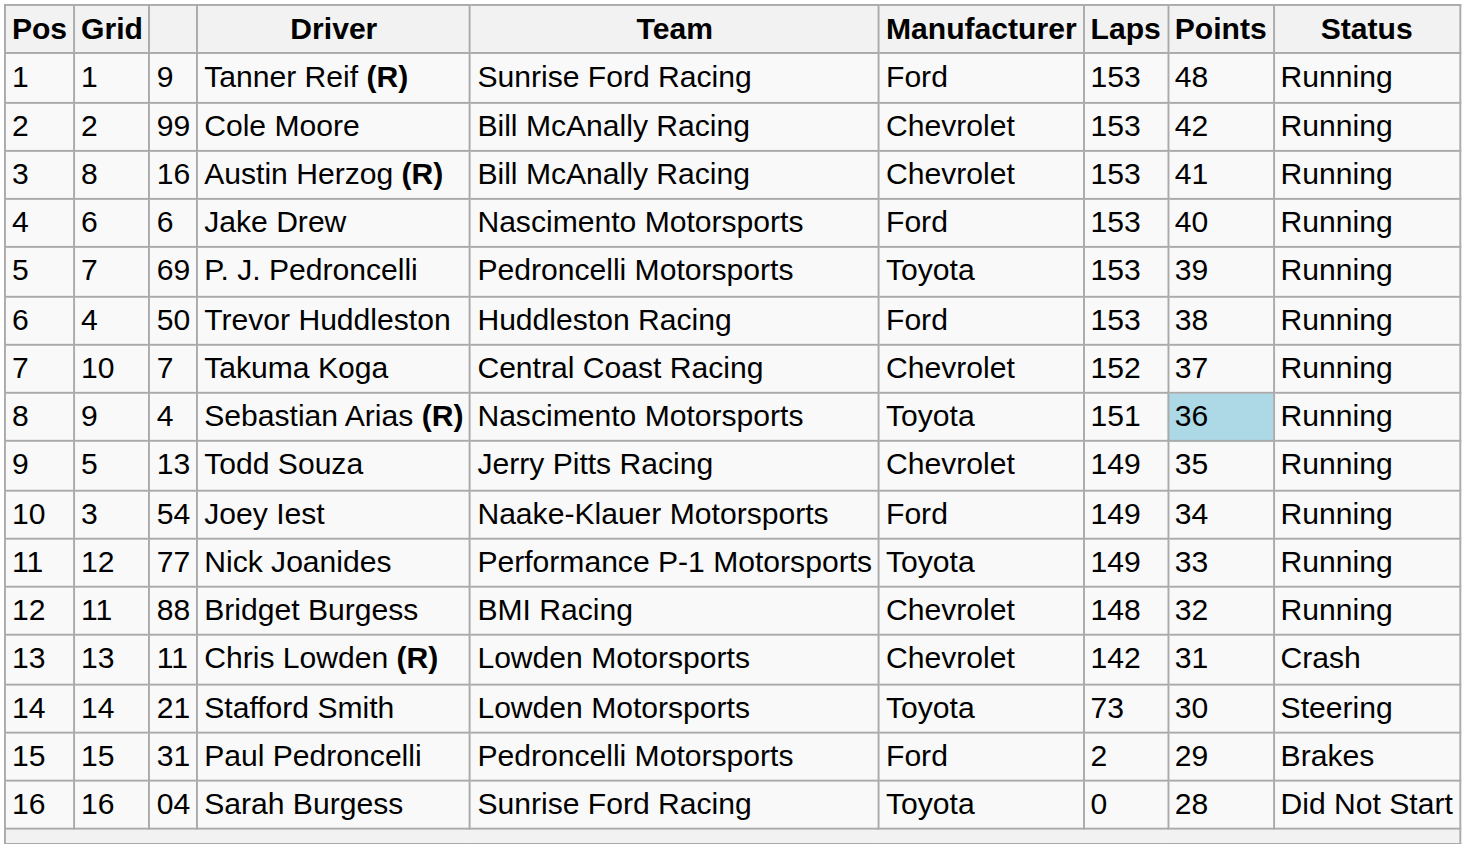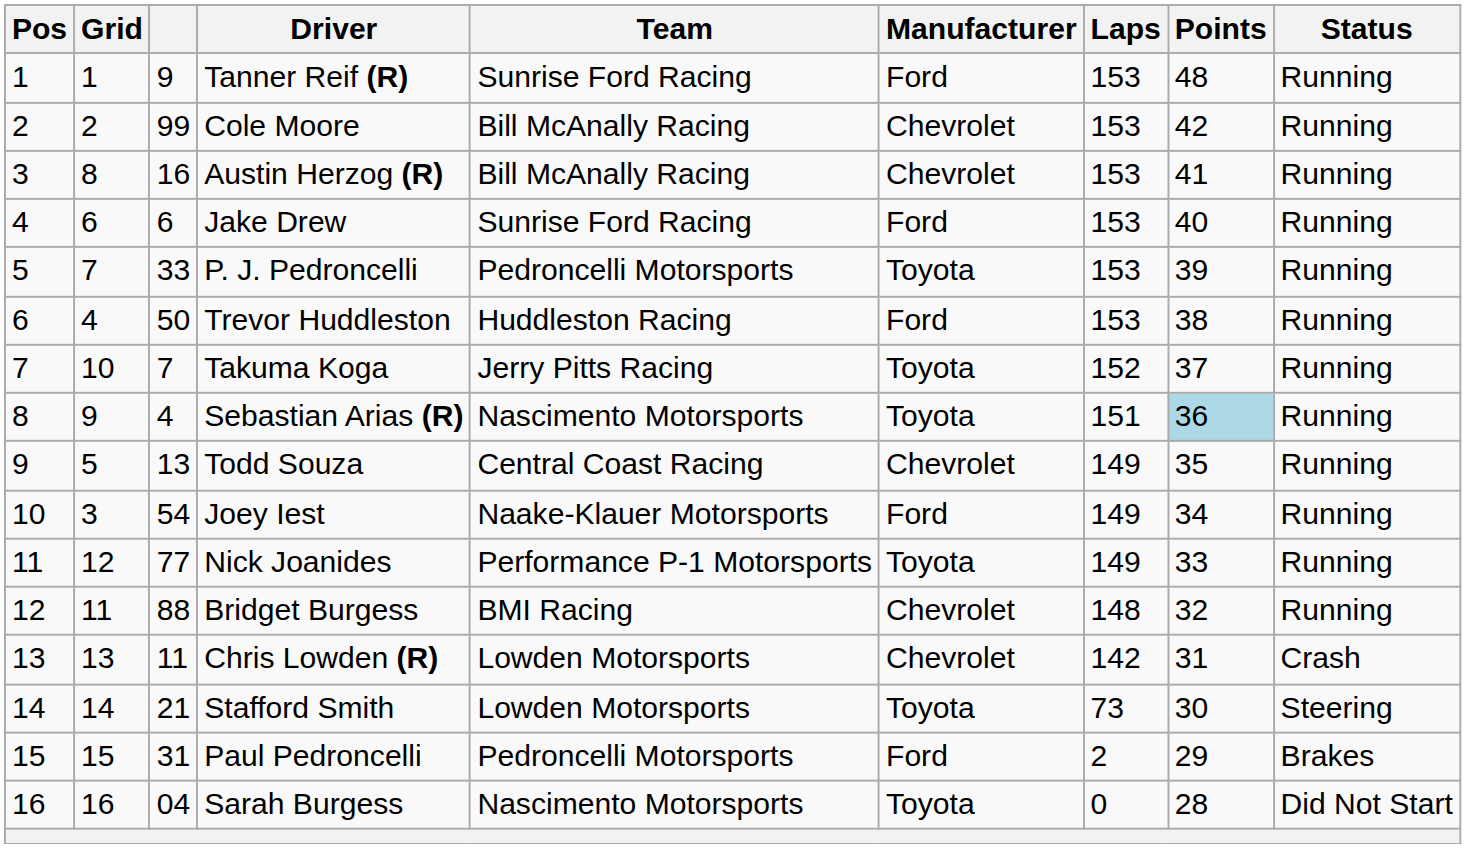 <table class="wikitable" style="font-size:98%">
 <tr>
 <th>Pos</th>
 <th>Grid</th>
 <th></th>
 <th>Driver</th>
 <th>Team</th>
 <th>Manufacturer</th>
 <th>Laps</th>
 <th>Points</th>
 <th>Status</th>
 </tr>
 <tr>
 <td>1</td>
 <td>1</td>
 <td>9</td>
 <td>Tanner Reif <strong>(R)</strong></td>
 <td>Sunrise Ford Racing</td>
 <td>Ford</td>
 <td>153</td>
 <td>48</td>
 <td>Running</td>
 </tr>
 <tr>
 <td>2</td>
 <td>2</td>
 <td>99</td>
 <td>Cole Moore</td>
 <td>Bill McAnally Racing</td>
 <td>Chevrolet</td>
 <td>153</td>
 <td>42</td>
 <td>Running</td>
 </tr>
 <tr>
 <td>3</td>
 <td>8</td>
 <td>16</td>
 <td>Austin Herzog <strong>(R)</strong></td>
 <td>Bill McAnally Racing</td>
 <td>Chevrolet</td>
 <td>153</td>
 <td>41</td>
 <td>Running</td>
 </tr>
 <tr>
 <td>4</td>
 <td>6</td>
 <td>6</td>
 <td>Jake Drew</td>
-<td>Nascimento Motorsports</td>
+<td>Sunrise Ford Racing</td>
 <td>Ford</td>
 <td>153</td>
 <td>40</td>
 <td>Running</td>
 </tr>
 <tr>
 <td>5</td>
 <td>7</td>
-<td>69</td>
+<td>33</td>
 <td>P. J. Pedroncelli</td>
 <td>Pedroncelli Motorsports</td>
 <td>Toyota</td>
 <td>153</td>
 <td>39</td>
 <td>Running</td>
 </tr>
 <tr>
 <td>6</td>
 <td>4</td>
 <td>50</td>
 <td>Trevor Huddleston</td>
 <td>Huddleston Racing</td>
 <td>Ford</td>
 <td>153</td>
 <td>38</td>
 <td>Running</td>
 </tr>
 <tr>
 <td>7</td>
 <td>10</td>
 <td>7</td>
 <td>Takuma Koga</td>
-<td>Central Coast Racing</td>
-<td>Chevrolet</td>
+<td>Jerry Pitts Racing</td>
+<td>Toyota</td>
 <td>152</td>
 <td>37</td>
 <td>Running</td>
 </tr>
 <tr>
 <td>8</td>
 <td>9</td>
 <td>4</td>
 <td>Sebastian Arias <strong>(R)</strong></td>
 <td>Nascimento Motorsports</td>
 <td>Toyota</td>
 <td>151</td>
 <td style="background: lightblue;">36</td>
 <td>Running</td>
 </tr>
 <tr>
 <td>9</td>
 <td>5</td>
 <td>13</td>
 <td>Todd Souza</td>
-<td>Jerry Pitts Racing</td>
+<td>Central Coast Racing</td>
 <td>Chevrolet</td>
 <td>149</td>
 <td>35</td>
 <td>Running</td>
 </tr>
 <tr>
 <td>10</td>
 <td>3</td>
 <td>54</td>
 <td>Joey Iest</td>
 <td>Naake-Klauer Motorsports</td>
 <td>Ford</td>
 <td>149</td>
 <td>34</td>
 <td>Running</td>
 </tr>
 <tr>
 <td>11</td>
 <td>12</td>
 <td>77</td>
 <td>Nick Joanides</td>
 <td>Performance P-1 Motorsports</td>
 <td>Toyota</td>
 <td>149</td>
 <td>33</td>
 <td>Running</td>
 </tr>
 <tr>
 <td>12</td>
 <td>11</td>
 <td>88</td>
 <td>Bridget Burgess</td>
 <td>BMI Racing</td>
 <td>Chevrolet</td>
 <td>148</td>
 <td>32</td>
 <td>Running</td>
 </tr>
 <tr>
 <td>13</td>
 <td>13</td>
 <td>11</td>
 <td>Chris Lowden <strong>(R)</strong></td>
 <td>Lowden Motorsports</td>
 <td>Chevrolet</td>
 <td>142</td>
 <td>31</td>
 <td>Crash</td>
 </tr>
 <tr>
 <td>14</td>
 <td>14</td>
 <td>21</td>
 <td>Stafford Smith</td>
 <td>Lowden Motorsports</td>
 <td>Toyota</td>
 <td>73</td>
 <td>30</td>
 <td>Steering</td>
 </tr>
 <tr>
 <td>15</td>
 <td>15</td>
 <td>31</td>
 <td>Paul Pedroncelli</td>
 <td>Pedroncelli Motorsports</td>
 <td>Ford</td>
 <td>2</td>
 <td>29</td>
 <td>Brakes</td>
 </tr>
 <tr>
 <td>16</td>
 <td>16</td>
 <td>04</td>
 <td>Sarah Burgess</td>
-<td>Sunrise Ford Racing</td>
+<td>Nascimento Motorsports</td>
 <td>Toyota</td>
 <td>0</td>
 <td>28</td>
 <td>Did Not Start</td>
 </tr>
 <tr>
 <th colspan="9"></th>
 </tr>
 <tr>
 </tr>
 </table>
